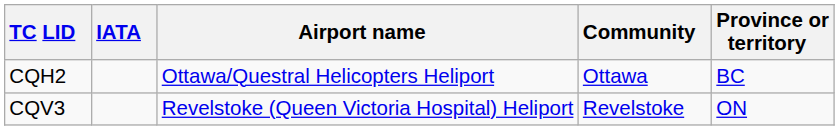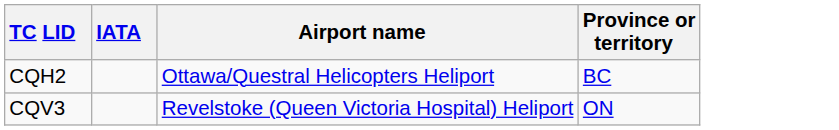 <table class="wikitable" style="width:auto;">
 <tr>
 <th width="*"><a href='#'>TC</a> <a href='#'>LID</a>  </th>
 <th width="*"><a href='#'>IATA</a>  </th>
 <th width="*">Airport name  </th>
-<th width="*">Community  </th>
 <th width="*">Province or<br>territory  </th>
 </tr>
 <tr>
 <td>CQH2</td>
 <td></td>
 <td><a href='#'>Ottawa/Questral Helicopters Heliport</a></td>
-<td><a href='#'>Ottawa</a></td>
 <td><a href='#'>BC</a></td>
 </tr>
 <tr>
 <td>CQV3</td>
 <td></td>
 <td><a href='#'>Revelstoke (Queen Victoria Hospital) Heliport</a></td>
-<td><a href='#'>Revelstoke</a></td>
 <td><a href='#'>ON</a></td>
 </tr>
 </table>
